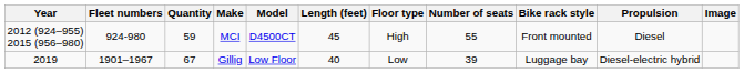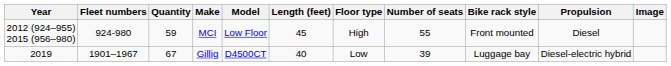 <table class="wikitable" style="text-align:center">
 <tr>
 <th>Year</th>
 <th>Fleet numbers</th>
 <th>Quantity</th>
 <th>Make</th>
 <th>Model</th>
 <th>Length (feet)</th>
 <th>Floor type</th>
 <th>Number of seats</th>
 <th>Bike rack style</th>
 <th>Propulsion</th>
 <th>Image</th>
 </tr>
 <tr>
 <td>2012 (924–955)<br>2015 (956–980)</td>
 <td>924-980</td>
 <td>59</td>
 <td><a href='#'>MCI</a></td>
-<td><a href='#'>D4500CT</a></td>
+<td><a href='#'>Low Floor</a></td>
 <td>45</td>
 <td>High</td>
 <td>55</td>
 <td>Front mounted</td>
 <td>Diesel</td>
 <td></td>
 </tr>
 <tr>
 <td>2019</td>
 <td>1901–1967</td>
 <td>67</td>
 <td><a href='#'>Gillig</a></td>
-<td><a href='#'>Low Floor</a></td>
+<td><a href='#'>D4500CT</a></td>
 <td>40</td>
 <td>Low</td>
 <td>39</td>
 <td>Luggage bay</td>
 <td>Diesel-electric hybrid</td>
 <td></td>
 </tr>
 </table>
